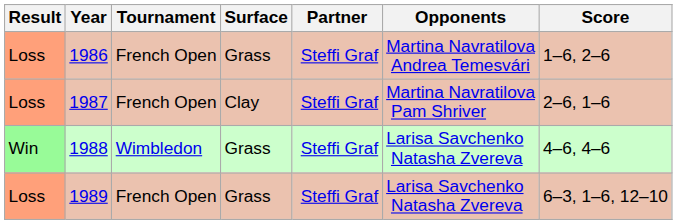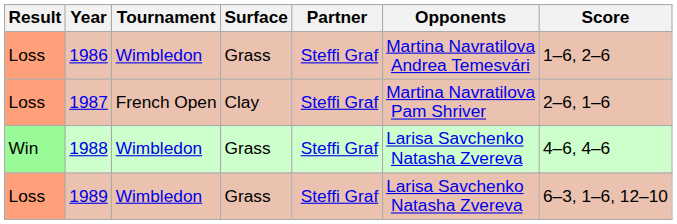 <table class="wikitable sortable">
 <tr>
 <th>Result</th>
 <th><strong>Year</strong></th>
 <th>Tournament</th>
 <th><strong>Surface</strong></th>
 <th><strong>Partner</strong></th>
 <th><strong>Opponents</strong></th>
 <th><strong>Score</strong></th>
 </tr>
 <tr bgcolor="#EBC2AF">
 <td bgcolor="FFA07A">Loss</td>
 <td><a href='#'>1986</a></td>
-<td>French Open</td>
+<td><a href='#'>Wimbledon</a></td>
 <td>Grass</td>
 <td> <a href='#'>Steffi Graf</a></td>
 <td> <a href='#'>Martina Navratilova</a> <br>  <a href='#'>Andrea Temesvári</a></td>
 <td>1–6, 2–6</td>
 </tr>
 <tr bgcolor="EBC2AF">
 <td bgcolor="FFA07A">Loss</td>
 <td><a href='#'>1987</a></td>
 <td>French Open</td>
 <td>Clay</td>
 <td> <a href='#'>Steffi Graf</a></td>
 <td> <a href='#'>Martina Navratilova</a> <br>  <a href='#'>Pam Shriver</a></td>
 <td>2–6, 1–6</td>
 </tr>
 <tr bgcolor="#CCFFCC">
 <td bgcolor="98FB98">Win</td>
 <td><a href='#'>1988</a></td>
 <td><a href='#'>Wimbledon</a></td>
 <td>Grass</td>
 <td> <a href='#'>Steffi Graf</a></td>
 <td> <a href='#'>Larisa Savchenko</a> <br>  <a href='#'>Natasha Zvereva</a></td>
 <td>4–6, 4–6</td>
 </tr>
 <tr bgcolor="#EBC2AF">
 <td bgcolor="FFA07A">Loss</td>
 <td><a href='#'>1989</a></td>
-<td>French Open</td>
+<td><a href='#'>Wimbledon</a></td>
 <td>Grass</td>
 <td> <a href='#'>Steffi Graf</a></td>
 <td> <a href='#'>Larisa Savchenko</a> <br>  <a href='#'>Natasha Zvereva</a></td>
 <td>6–3, 1–6, 12–10</td>
 </tr>
 </table>
